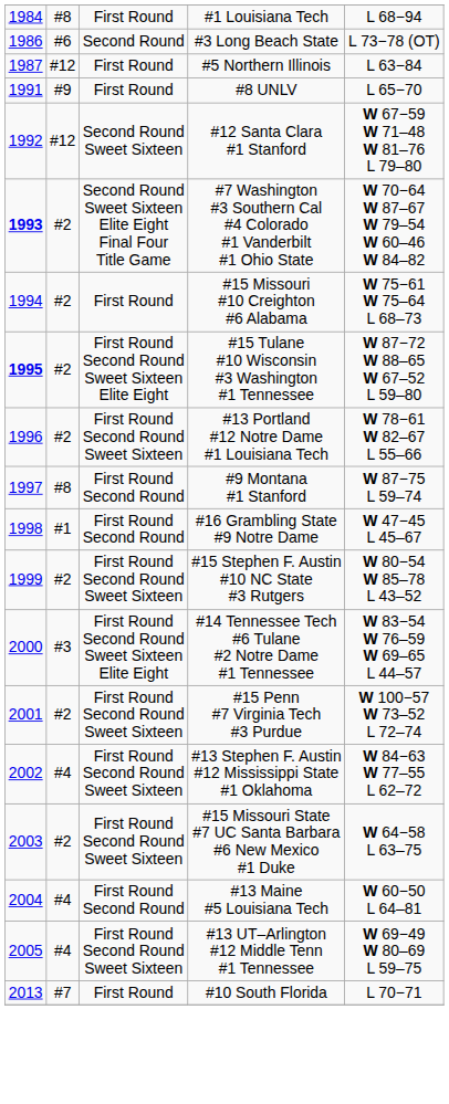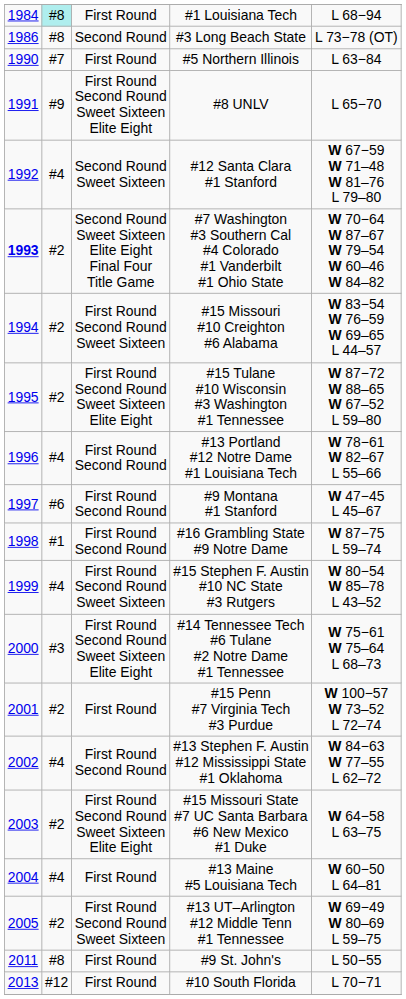 <table class="wikitable" style="text-align:center">
 <tr>
 </tr>
 <tr>
 <td rowspan=1><a href='#'>1984</a></td>
-<td>#8</td>
+<td style="background: paleturquoise;">#8</td>
 <td>First Round</td>
 <td>#1 Louisiana Tech</td>
 <td>L 68−94</td>
 </tr>
 <tr style="text-align:center;">
 <td rowspan=1><a href='#'>1986</a></td>
-<td>#6</td>
+<td>#8</td>
 <td>Second Round</td>
 <td>#3 Long Beach State</td>
 <td>L 73−78 (OT)</td>
 </tr>
 <tr style="text-align:center;">
-<td rowspan=1><a href='#'>1987</a></td>
-<td>#12</td>
+<td rowspan=1><a href='#'>1990</a></td>
+<td>#7</td>
 <td>First Round</td>
 <td>#5 Northern Illinois</td>
 <td>L 63−84</td>
 </tr>
 <tr style="text-align:center;">
 <td rowspan=1><a href='#'>1991</a></td>
 <td>#9</td>
-<td>First Round</td>
+<td>First Round<br>Second Round<br>Sweet Sixteen<br>Elite Eight</td>
 <td>#8 UNLV</td>
 <td>L 65−70</td>
 </tr>
 <tr style="text-align:center;">
 <td rowspan=1><a href='#'>1992</a></td>
-<td>#12</td>
+<td>#4</td>
 <td>Second Round<br>Sweet Sixteen</td>
 <td>#12 Santa Clara<br>#1 Stanford</td>
 <td><strong>W</strong> 67−59<br><strong>W</strong> 71–48<br><strong>W</strong> 81–76<br>L 79–80</td>
 </tr>
 <tr style="text-align:center;">
 <td rowspan=1><strong><a href='#'>1993</a></strong></td>
 <td>#2</td>
 <td>Second Round<br>Sweet Sixteen<br>Elite Eight<br>Final Four<br>Title Game</td>
 <td>#7 Washington<br>#3 Southern Cal<br>#4 Colorado<br>#1 Vanderbilt<br>#1 Ohio State</td>
 <td><strong>W</strong> 70−64<br><strong>W</strong> 87–67<br><strong>W</strong> 79–54<br><strong>W</strong> 60–46<br><strong>W</strong> 84–82</td>
 </tr>
 <tr style="text-align:center;">
 <td rowspan=1><a href='#'>1994</a></td>
 <td>#2</td>
-<td>First Round</td>
+<td>First Round<br>Second Round<br>Sweet Sixteen</td>
 <td>#15 Missouri<br>#10 Creighton<br>#6 Alabama</td>
-<td><strong>W</strong> 75−61<br><strong>W</strong> 75–64<br>L 68–73</td>
+<td><strong>W</strong> 83−54<br><strong>W</strong> 76–59<br><strong>W</strong> 69–65<br>L 44–57</td>
 </tr>
 <tr style="text-align:center;">
-<td rowspan=1><strong><a href='#'>1995</a></strong></td>
+<td rowspan=1><a href='#'>1995</a></td>
 <td>#2</td>
 <td>First Round<br>Second Round<br>Sweet Sixteen<br>Elite Eight</td>
 <td>#15 Tulane<br>#10 Wisconsin<br>#3 Washington<br>#1 Tennessee</td>
 <td><strong>W</strong> 87−72<br><strong>W</strong> 88–65<br><strong>W</strong> 67–52<br>L 59–80</td>
 </tr>
 <tr style="text-align:center;">
 <td rowspan=1><a href='#'>1996</a></td>
-<td>#2</td>
-<td>First Round<br>Second Round<br>Sweet Sixteen</td>
+<td>#4</td>
+<td>First Round<br>Second Round</td>
 <td>#13 Portland<br>#12 Notre Dame<br>#1 Louisiana Tech</td>
 <td><strong>W</strong> 78−61<br><strong>W</strong> 82–67<br>L 55–66</td>
 </tr>
 <tr style="text-align:center;">
 <td rowspan=1><a href='#'>1997</a></td>
-<td>#8</td>
+<td>#6</td>
 <td>First Round<br>Second Round</td>
 <td>#9 Montana<br>#1 Stanford</td>
-<td><strong>W</strong> 87−75<br>L 59–74</td>
+<td><strong>W</strong> 47−45<br>L 45–67</td>
 </tr>
 <tr style="text-align:center;">
 <td rowspan=1><a href='#'>1998</a></td>
 <td>#1</td>
 <td>First Round<br>Second Round</td>
 <td>#16 Grambling State<br>#9 Notre Dame</td>
-<td><strong>W</strong> 47−45<br>L 45–67</td>
+<td><strong>W</strong> 87−75<br>L 59–74</td>
 </tr>
 <tr style="text-align:center;">
 <td rowspan=1><a href='#'>1999</a></td>
-<td>#2</td>
+<td>#4</td>
 <td>First Round<br>Second Round<br>Sweet Sixteen</td>
 <td>#15 Stephen F. Austin<br>#10 NC State<br>#3 Rutgers</td>
 <td><strong>W</strong> 80−54<br><strong>W</strong> 85–78<br>L 43–52</td>
 </tr>
 <tr style="text-align:center;">
 <td rowspan=1><a href='#'>2000</a></td>
 <td>#3</td>
 <td>First Round<br>Second Round<br>Sweet Sixteen<br>Elite Eight</td>
 <td>#14 Tennessee Tech<br>#6 Tulane<br>#2 Notre Dame<br>#1 Tennessee</td>
-<td><strong>W</strong> 83−54<br><strong>W</strong> 76–59<br><strong>W</strong> 69–65<br>L 44–57</td>
+<td><strong>W</strong> 75−61<br><strong>W</strong> 75–64<br>L 68–73</td>
 </tr>
 <tr style="text-align:center;">
 <td rowspan=1><a href='#'>2001</a></td>
 <td>#2</td>
-<td>First Round<br>Second Round<br>Sweet Sixteen</td>
+<td>First Round</td>
 <td>#15 Penn<br>#7 Virginia Tech<br>#3 Purdue</td>
 <td><strong>W</strong> 100−57<br><strong>W</strong> 73–52<br>L 72–74</td>
 </tr>
 <tr style="text-align:center;">
 <td rowspan=1><a href='#'>2002</a></td>
 <td>#4</td>
-<td>First Round<br>Second Round<br>Sweet Sixteen</td>
+<td>First Round<br>Second Round</td>
 <td>#13 Stephen F. Austin<br>#12 Mississippi State<br>#1 Oklahoma</td>
 <td><strong>W</strong> 84−63<br><strong>W</strong> 77–55<br>L 62–72</td>
 </tr>
 <tr style="text-align:center;">
 <td rowspan=1><a href='#'>2003</a></td>
 <td>#2</td>
-<td>First Round<br>Second Round<br>Sweet Sixteen</td>
+<td>First Round<br>Second Round<br>Sweet Sixteen<br>Elite Eight</td>
 <td>#15 Missouri State<br>#7 UC Santa Barbara<br>#6 New Mexico<br>#1 Duke</td>
 <td><strong>W</strong> 64−58<br>L 63–75</td>
 </tr>
 <tr style="text-align:center;">
 <td rowspan=1><a href='#'>2004</a></td>
 <td>#4</td>
-<td>First Round<br>Second Round</td>
+<td>First Round</td>
 <td>#13 Maine<br>#5 Louisiana Tech</td>
 <td><strong>W</strong> 60−50<br>L 64–81</td>
 </tr>
 <tr style="text-align:center;">
 <td rowspan=1><a href='#'>2005</a></td>
-<td>#4</td>
+<td>#2</td>
 <td>First Round<br>Second Round<br>Sweet Sixteen</td>
 <td>#13 UT–Arlington<br>#12 Middle Tenn<br>#1 Tennessee</td>
 <td><strong>W</strong> 69−49<br><strong>W</strong> 80–69<br>L 59–75</td>
 </tr>
 <tr style="text-align:center;">
+<td rowspan=1><a href='#'>2011</a></td>
+<td>#8</td>
+<td>First Round</td>
+<td>#9 St. John's</td>
+<td>L 50−55</td>
+</tr>
+<tr style="text-align:center;">
 <td rowspan=1><a href='#'>2013</a></td>
-<td>#7</td>
+<td>#12</td>
 <td>First Round</td>
 <td>#10 South Florida</td>
 <td>L 70−71</td>
 </tr>
 <tr style="text-align:center;">
 </tr>
 </table>
